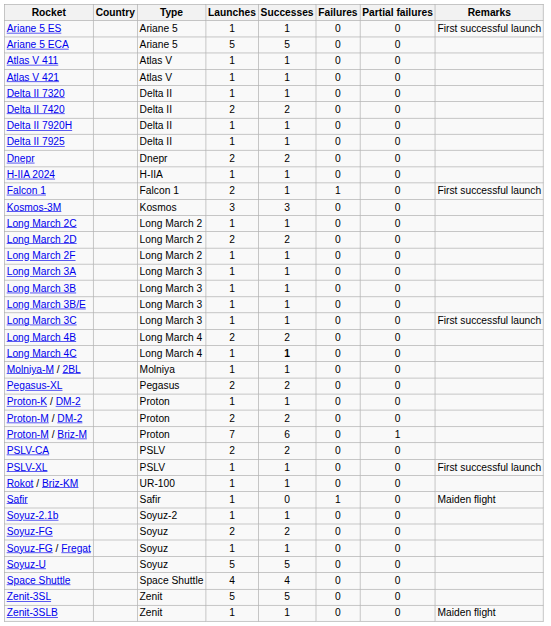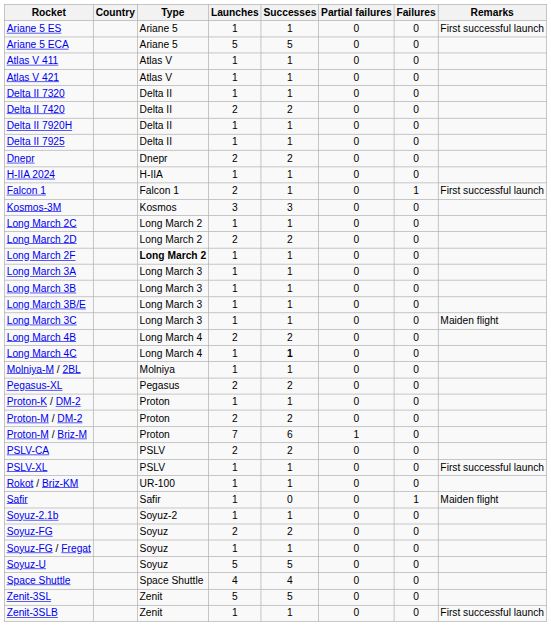 <table class="wikitable sortable collapsible collapsed" style=text-align:center>
 <tr>
 <th>Rocket</th>
 <th>Country</th>
 <th>Type</th>
 <th>Launches</th>
 <th>Successes</th>
+<th>Partial failures</th>
 <th>Failures</th>
-<th>Partial failures</th>
 <th>Remarks</th>
 </tr>
 <tr>
 <td align=left><a href='#'>Ariane 5 ES</a></td>
 <td align=left></td>
 <td align=left>Ariane 5</td>
 <td>1</td>
 <td>1</td>
 <td>0</td>
 <td>0</td>
 <td align=left>First successful launch</td>
 </tr>
 <tr>
 <td align=left><a href='#'>Ariane 5 ECA</a></td>
 <td align=left></td>
 <td align=left>Ariane 5</td>
 <td>5</td>
 <td>5</td>
 <td>0</td>
 <td>0</td>
 <td></td>
 </tr>
 <tr>
 <td align=left><a href='#'>Atlas V 411</a></td>
 <td align=left></td>
 <td align=left>Atlas V</td>
 <td>1</td>
 <td>1</td>
 <td>0</td>
 <td>0</td>
 <td></td>
 </tr>
 <tr>
 <td align=left><a href='#'>Atlas V 421</a></td>
 <td align=left></td>
 <td align=left>Atlas V</td>
 <td>1</td>
 <td>1</td>
 <td>0</td>
 <td>0</td>
 <td></td>
 </tr>
 <tr>
 <td align=left><a href='#'>Delta II 7320</a></td>
 <td align=left></td>
 <td align=left>Delta II</td>
 <td>1</td>
 <td>1</td>
 <td>0</td>
 <td>0</td>
 <td></td>
 </tr>
 <tr>
 <td align=left><a href='#'>Delta II 7420</a></td>
 <td align=left></td>
 <td align=left>Delta II</td>
 <td>2</td>
 <td>2</td>
 <td>0</td>
 <td>0</td>
 <td></td>
 </tr>
 <tr>
 <td align=left><a href='#'>Delta II 7920H</a></td>
 <td align=left></td>
 <td align=left>Delta II</td>
 <td>1</td>
 <td>1</td>
 <td>0</td>
 <td>0</td>
 <td></td>
 </tr>
 <tr>
 <td align=left><a href='#'>Delta II 7925</a></td>
 <td align=left></td>
 <td align=left>Delta II</td>
 <td>1</td>
 <td>1</td>
 <td>0</td>
 <td>0</td>
 <td></td>
 </tr>
 <tr>
 <td align=left><a href='#'>Dnepr</a></td>
 <td align=left></td>
 <td align=left>Dnepr</td>
 <td>2</td>
 <td>2</td>
 <td>0</td>
 <td>0</td>
 <td></td>
 </tr>
 <tr>
 <td align=left><a href='#'>H-IIA 2024</a></td>
 <td align=left></td>
 <td align=left>H-IIA</td>
 <td>1</td>
 <td>1</td>
 <td>0</td>
 <td>0</td>
 <td></td>
 </tr>
 <tr>
 <td align=left><a href='#'>Falcon 1</a></td>
 <td align=left></td>
 <td align=left>Falcon 1</td>
 <td>2</td>
 <td>1</td>
+<td>0</td>
 <td>1</td>
-<td>0</td>
 <td align=left>First successful launch</td>
 </tr>
 <tr>
 <td align=left><a href='#'>Kosmos-3M</a></td>
 <td align=left></td>
 <td align=left>Kosmos</td>
 <td>3</td>
 <td>3</td>
 <td>0</td>
 <td>0</td>
 <td></td>
 </tr>
 <tr>
 <td align=left><a href='#'>Long March 2C</a></td>
 <td align=left></td>
 <td align=left>Long March 2</td>
 <td>1</td>
 <td>1</td>
 <td>0</td>
 <td>0</td>
 <td></td>
 </tr>
 <tr>
 <td align=left><a href='#'>Long March 2D</a></td>
 <td align=left></td>
 <td align=left>Long March 2</td>
 <td>2</td>
 <td>2</td>
 <td>0</td>
 <td>0</td>
 <td></td>
 </tr>
 <tr>
 <td align=left><a href='#'>Long March 2F</a></td>
 <td align=left></td>
-<td align=left>Long March 2</td>
+<td align=left><strong>Long March 2</strong></td>
 <td>1</td>
 <td>1</td>
 <td>0</td>
 <td>0</td>
 <td></td>
 </tr>
 <tr>
 <td align=left><a href='#'>Long March 3A</a></td>
 <td align=left></td>
 <td align=left>Long March 3</td>
 <td>1</td>
 <td>1</td>
 <td>0</td>
 <td>0</td>
 <td></td>
 </tr>
 <tr>
 <td align=left><a href='#'>Long March 3B</a></td>
 <td align=left></td>
 <td align=left>Long March 3</td>
 <td>1</td>
 <td>1</td>
 <td>0</td>
 <td>0</td>
 <td></td>
 </tr>
 <tr>
 <td align=left><a href='#'>Long March 3B/E</a></td>
 <td align=left></td>
 <td align=left>Long March 3</td>
 <td>1</td>
 <td>1</td>
 <td>0</td>
 <td>0</td>
 <td></td>
 </tr>
 <tr>
 <td align=left><a href='#'>Long March 3C</a></td>
 <td align=left></td>
 <td align=left>Long March 3</td>
 <td>1</td>
 <td>1</td>
 <td>0</td>
 <td>0</td>
-<td align=left>First successful launch</td>
+<td align=left>Maiden flight</td>
 </tr>
 <tr>
 <td align=left><a href='#'>Long March 4B</a></td>
 <td align=left></td>
 <td align=left>Long March 4</td>
 <td>2</td>
 <td>2</td>
 <td>0</td>
 <td>0</td>
 <td></td>
 </tr>
 <tr>
 <td align=left><a href='#'>Long March 4C</a></td>
 <td align=left></td>
 <td align=left>Long March 4</td>
 <td>1</td>
 <td><strong>1</strong></td>
 <td>0</td>
 <td>0</td>
 <td></td>
 </tr>
 <tr>
 <td align=left><a href='#'>Molniya-M</a> / <a href='#'>2BL</a></td>
 <td align=left></td>
 <td align=left>Molniya</td>
 <td>1</td>
 <td>1</td>
 <td>0</td>
 <td>0</td>
 <td></td>
 </tr>
 <tr>
 <td align=left><a href='#'>Pegasus-XL</a></td>
 <td align=left></td>
 <td align=left>Pegasus</td>
 <td>2</td>
 <td>2</td>
 <td>0</td>
 <td>0</td>
 <td></td>
 </tr>
 <tr>
 <td align=left><a href='#'>Proton-K</a> / <a href='#'>DM-2</a></td>
 <td align=left></td>
 <td align=left>Proton</td>
 <td>1</td>
 <td>1</td>
 <td>0</td>
 <td>0</td>
 <td></td>
 </tr>
 <tr>
 <td align=left><a href='#'>Proton-M</a> / <a href='#'>DM-2</a></td>
 <td align=left></td>
 <td align=left>Proton</td>
 <td>2</td>
 <td>2</td>
 <td>0</td>
 <td>0</td>
 <td></td>
 </tr>
 <tr>
 <td align=left><a href='#'>Proton-M</a> / <a href='#'>Briz-M</a></td>
 <td align=left></td>
 <td align=left>Proton</td>
 <td>7</td>
 <td>6</td>
+<td>1</td>
 <td>0</td>
-<td>1</td>
 <td></td>
 </tr>
 <tr>
 <td align=left><a href='#'>PSLV-CA</a></td>
 <td align=left></td>
 <td align=left>PSLV</td>
 <td>2</td>
 <td>2</td>
 <td>0</td>
 <td>0</td>
 <td></td>
 </tr>
 <tr>
 <td align=left><a href='#'>PSLV-XL</a></td>
 <td align=left></td>
 <td align=left>PSLV</td>
 <td>1</td>
 <td>1</td>
 <td>0</td>
 <td>0</td>
 <td align=left>First successful launch</td>
 </tr>
 <tr>
 <td align=left><a href='#'>Rokot</a> / <a href='#'>Briz-KM</a></td>
 <td align=left></td>
 <td align=left>UR-100</td>
 <td>1</td>
 <td>1</td>
 <td>0</td>
 <td>0</td>
 <td></td>
 </tr>
 <tr>
 <td align=left><a href='#'>Safir</a></td>
 <td align=left></td>
 <td align=left>Safir</td>
 <td>1</td>
 <td>0</td>
+<td>0</td>
 <td>1</td>
-<td>0</td>
 <td align=left>Maiden flight</td>
 </tr>
 <tr>
 <td align=left><a href='#'>Soyuz-2.1b</a></td>
 <td align=left></td>
 <td align=left>Soyuz-2</td>
 <td>1</td>
 <td>1</td>
 <td>0</td>
 <td>0</td>
 <td></td>
 </tr>
 <tr>
 <td align=left><a href='#'>Soyuz-FG</a></td>
 <td align=left></td>
 <td align=left>Soyuz</td>
 <td>2</td>
 <td>2</td>
 <td>0</td>
 <td>0</td>
 <td></td>
 </tr>
 <tr>
 <td align=left><a href='#'>Soyuz-FG</a> / <a href='#'>Fregat</a></td>
 <td align=left></td>
 <td align=left>Soyuz</td>
 <td>1</td>
 <td>1</td>
 <td>0</td>
 <td>0</td>
 <td></td>
 </tr>
 <tr>
 <td align=left><a href='#'>Soyuz-U</a></td>
 <td align=left></td>
 <td align=left>Soyuz</td>
 <td>5</td>
 <td>5</td>
 <td>0</td>
 <td>0</td>
 <td></td>
 </tr>
 <tr>
 <td align=left><a href='#'>Space Shuttle</a></td>
 <td align=left></td>
 <td align=left>Space Shuttle</td>
 <td>4</td>
 <td>4</td>
 <td>0</td>
 <td>0</td>
 <td></td>
 </tr>
 <tr>
 <td align=left><a href='#'>Zenit-3SL</a></td>
 <td align=left></td>
 <td align=left>Zenit</td>
 <td>5</td>
 <td>5</td>
 <td>0</td>
 <td>0</td>
 <td></td>
 </tr>
 <tr>
 <td align=left><a href='#'>Zenit-3SLB</a></td>
 <td align=left></td>
 <td align=left>Zenit</td>
 <td>1</td>
 <td>1</td>
 <td>0</td>
 <td>0</td>
-<td align=left>Maiden flight</td>
+<td align=left>First successful launch</td>
 </tr>
 </table>
